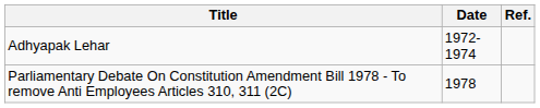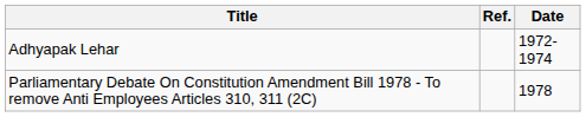 <table class="wikitable">
 <tr>
 <th>Title</th>
+<th>Ref.</th>
 <th>Date</th>
-<th>Ref.</th>
 </tr>
 <tr>
 <td>Adhyapak Lehar</td>
+<td></td>
 <td>1972-1974</td>
-<td></td>
 </tr>
 <tr>
 <td>Parliamentary Debate On Constitution Amendment Bill 1978 - To remove Anti Employees Articles 310, 311 (2C)</td>
+<td></td>
 <td>1978</td>
-<td></td>
 </tr>
 </table>
